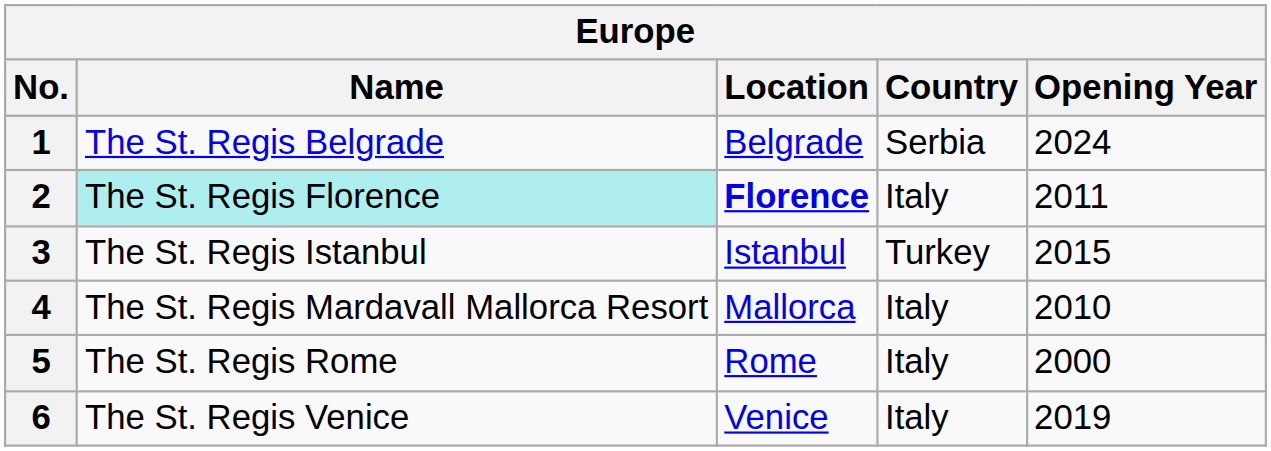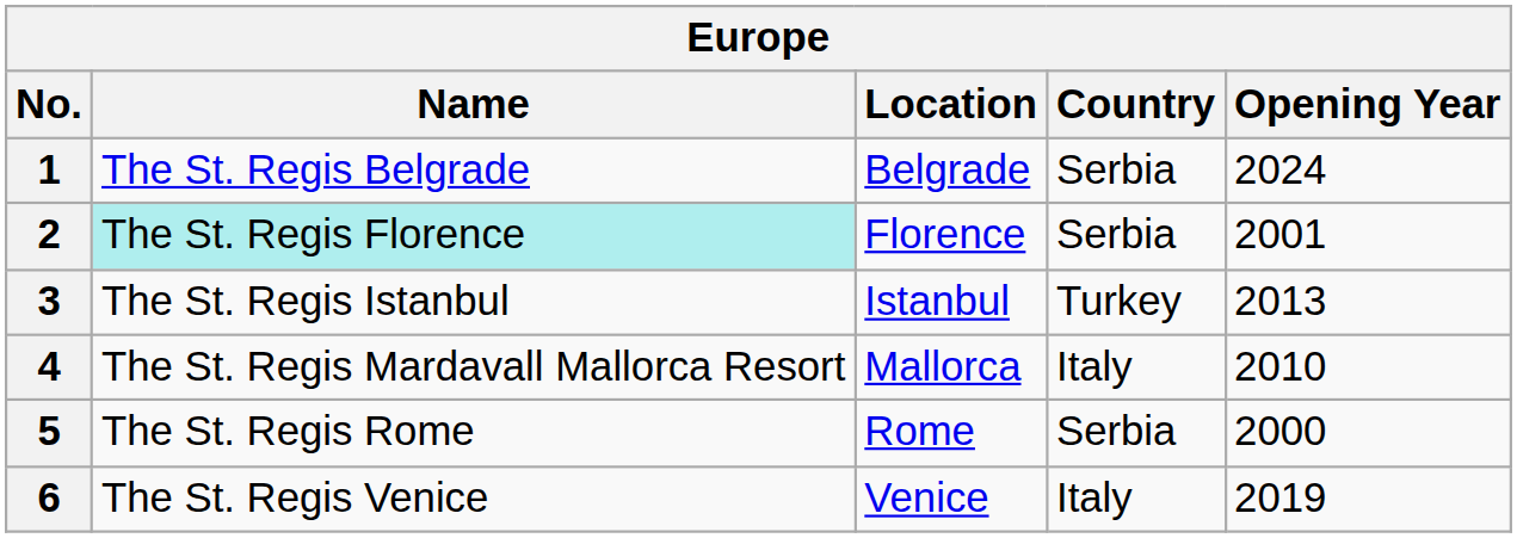 <table class="wikitable sortable">
 <tr>
 <th colspan="6">Europe</th>
 </tr>
 <tr>
 <th>No.</th>
 <th>Name</th>
 <th>Location</th>
 <th>Country</th>
 <th>Opening Year</th>
 </tr>
 <tr>
 <th>1</th>
 <td><a href='#'>The St. Regis Belgrade</a></td>
 <td><a href='#'>Belgrade</a></td>
 <td>Serbia</td>
 <td>2024</td>
 </tr>
 <tr>
 <th>2</th>
 <td style="background: paleturquoise;">The St. Regis Florence</td>
-<td><strong><a href='#'>Florence</a></strong></td>
-<td>Italy</td>
-<td>2011</td>
+<td><a href='#'>Florence</a></td>
+<td>Serbia</td>
+<td>2001</td>
 </tr>
 <tr>
 <th>3</th>
 <td>The St. Regis Istanbul</td>
 <td><a href='#'>Istanbul</a></td>
 <td>Turkey</td>
-<td>2015</td>
+<td>2013</td>
 </tr>
 <tr>
 <th>4</th>
 <td>The St. Regis Mardavall Mallorca Resort</td>
 <td><a href='#'>Mallorca</a></td>
 <td>Italy</td>
 <td>2010</td>
 </tr>
 <tr>
 <th>5</th>
 <td>The St. Regis Rome</td>
 <td><a href='#'>Rome</a></td>
-<td>Italy</td>
+<td>Serbia</td>
 <td>2000</td>
 </tr>
 <tr>
 <th>6</th>
 <td>The St. Regis Venice</td>
 <td><a href='#'>Venice</a></td>
 <td>Italy</td>
 <td>2019</td>
 </tr>
 </table>
